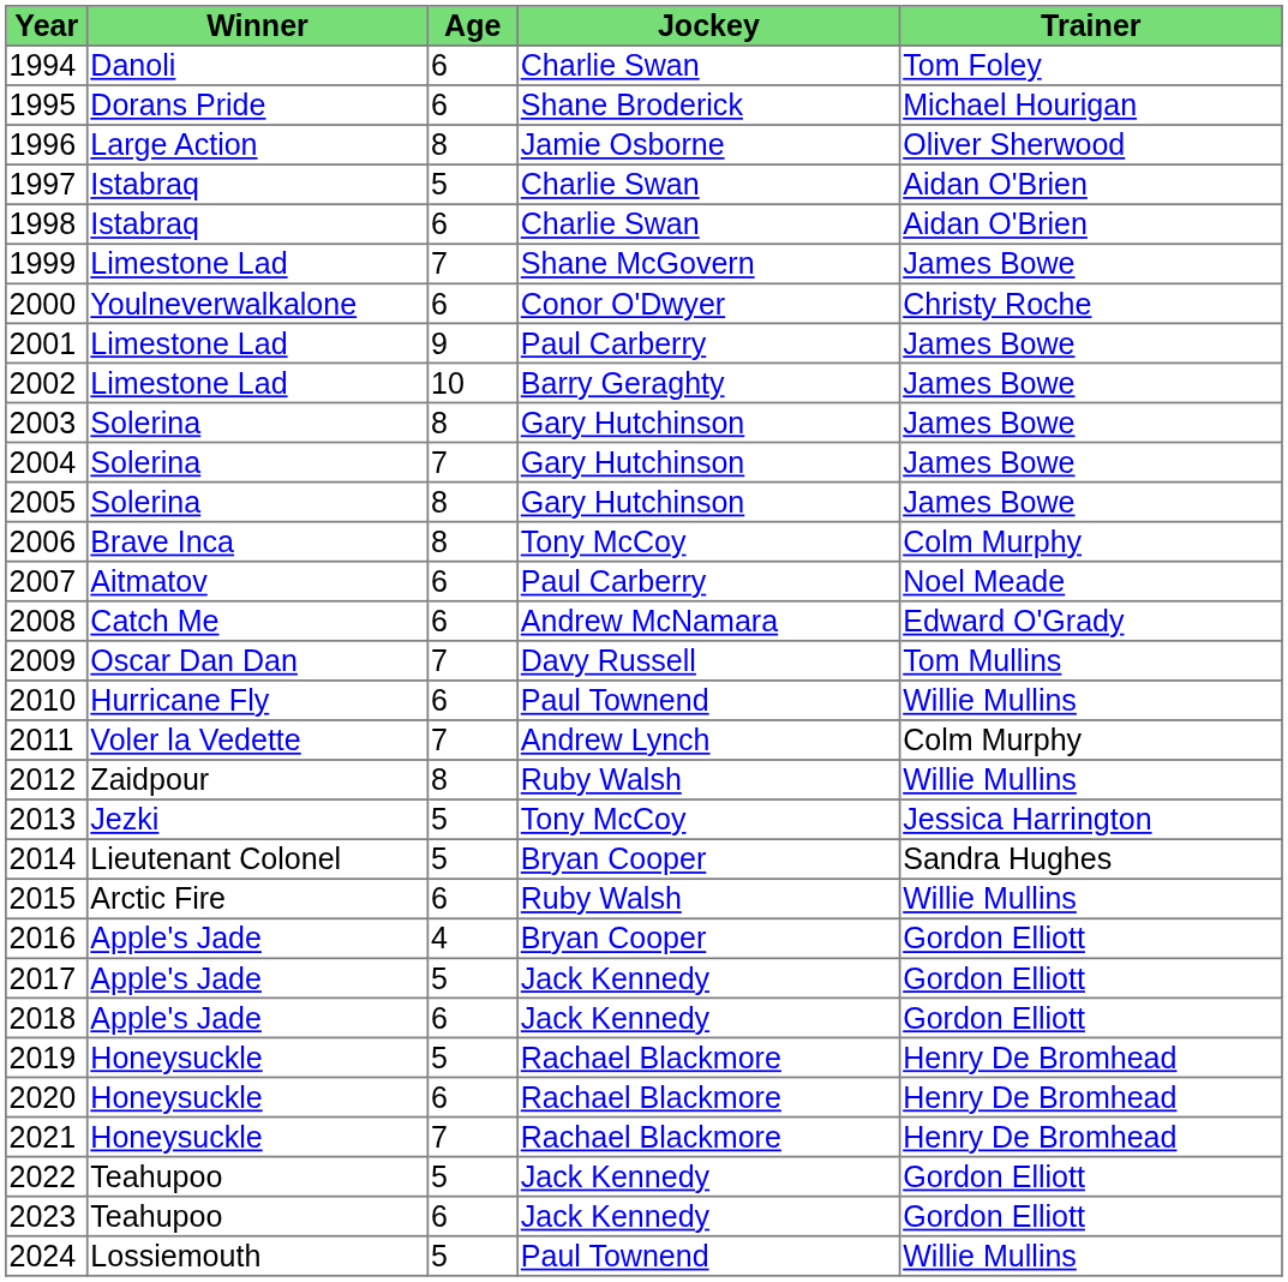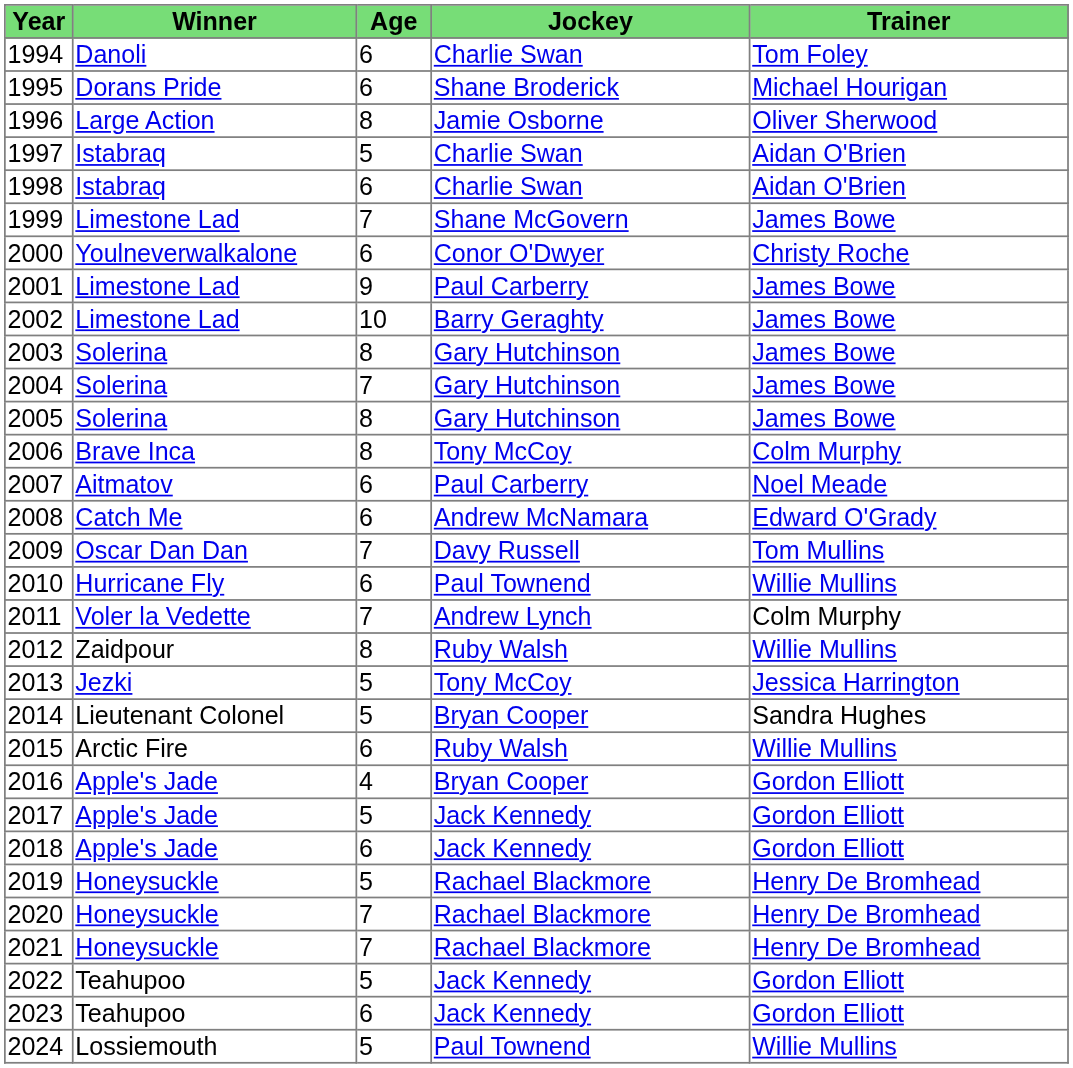 <table class = "sortable" | border="1" style="border-collapse: collapse; font-size:90%">
 <tr bgcolor="#77dd77" align="center">
 <th width="36px"><strong>Year</strong><br></th>
 <th width="160px"><strong>Winner</strong><br></th>
 <th width="40px"><strong>Age</strong><br></th>
 <th width="180px"><strong>Jockey</strong><br></th>
 <th width="180px"><strong>Trainer</strong><br></th>
 </tr>
 <tr>
 <td>1994</td>
 <td><a href='#'>Danoli</a></td>
 <td>6</td>
 <td><a href='#'>Charlie Swan</a></td>
 <td><a href='#'>Tom Foley</a></td>
 </tr>
 <tr>
 <td>1995</td>
 <td><a href='#'>Dorans Pride</a></td>
 <td>6</td>
 <td><a href='#'>Shane Broderick</a></td>
 <td><a href='#'>Michael Hourigan</a></td>
 </tr>
 <tr>
 <td>1996</td>
 <td><a href='#'>Large Action</a></td>
 <td>8</td>
 <td><a href='#'>Jamie Osborne</a></td>
 <td><a href='#'>Oliver Sherwood</a></td>
 </tr>
 <tr>
 <td>1997</td>
 <td><a href='#'>Istabraq</a></td>
 <td>5</td>
 <td><a href='#'>Charlie Swan</a></td>
 <td><a href='#'>Aidan O'Brien</a></td>
 </tr>
 <tr>
 <td>1998</td>
 <td><a href='#'>Istabraq</a></td>
 <td>6</td>
 <td><a href='#'>Charlie Swan</a></td>
 <td><a href='#'>Aidan O'Brien</a></td>
 </tr>
 <tr>
 <td>1999</td>
 <td><a href='#'>Limestone Lad</a></td>
 <td>7</td>
 <td><a href='#'>Shane McGovern</a></td>
 <td><a href='#'>James Bowe</a></td>
 </tr>
 <tr>
 <td>2000</td>
 <td><a href='#'>Youlneverwalkalone</a></td>
 <td>6</td>
 <td><a href='#'>Conor O'Dwyer</a></td>
 <td><a href='#'>Christy Roche</a></td>
 </tr>
 <tr>
 <td>2001</td>
 <td><a href='#'>Limestone Lad</a></td>
 <td>9</td>
 <td><a href='#'>Paul Carberry</a></td>
 <td><a href='#'>James Bowe</a></td>
 </tr>
 <tr>
 <td>2002</td>
 <td><a href='#'>Limestone Lad</a></td>
 <td>10</td>
 <td><a href='#'>Barry Geraghty</a></td>
 <td><a href='#'>James Bowe</a></td>
 </tr>
 <tr>
 <td>2003</td>
 <td><a href='#'>Solerina</a></td>
 <td>8</td>
 <td><a href='#'>Gary Hutchinson</a></td>
 <td><a href='#'>James Bowe</a></td>
 </tr>
 <tr>
 <td>2004</td>
 <td><a href='#'>Solerina</a></td>
 <td>7</td>
 <td><a href='#'>Gary Hutchinson</a></td>
 <td><a href='#'>James Bowe</a></td>
 </tr>
 <tr>
 <td>2005</td>
 <td><a href='#'>Solerina</a></td>
 <td>8</td>
 <td><a href='#'>Gary Hutchinson</a></td>
 <td><a href='#'>James Bowe</a></td>
 </tr>
 <tr>
 <td>2006</td>
 <td><a href='#'>Brave Inca</a></td>
 <td>8</td>
 <td><a href='#'>Tony McCoy</a></td>
 <td><a href='#'>Colm Murphy</a></td>
 </tr>
 <tr>
 <td>2007</td>
 <td><a href='#'>Aitmatov</a></td>
 <td>6</td>
 <td><a href='#'>Paul Carberry</a></td>
 <td><a href='#'>Noel Meade</a></td>
 </tr>
 <tr>
 <td>2008</td>
 <td><a href='#'>Catch Me</a></td>
 <td>6</td>
 <td><a href='#'>Andrew McNamara</a></td>
 <td><a href='#'>Edward O'Grady</a></td>
 </tr>
 <tr>
 <td>2009</td>
 <td><a href='#'>Oscar Dan Dan</a></td>
 <td>7</td>
 <td><a href='#'>Davy Russell</a></td>
 <td><a href='#'>Tom Mullins</a></td>
 </tr>
 <tr>
 <td>2010</td>
 <td><a href='#'>Hurricane Fly</a></td>
 <td>6</td>
 <td><a href='#'>Paul Townend</a></td>
 <td><a href='#'>Willie Mullins</a></td>
 </tr>
 <tr>
 <td>2011</td>
 <td><a href='#'>Voler la Vedette</a></td>
 <td>7</td>
 <td><a href='#'>Andrew Lynch</a></td>
 <td>Colm Murphy</td>
 </tr>
 <tr>
 <td>2012</td>
 <td>Zaidpour</td>
 <td>8</td>
 <td><a href='#'>Ruby Walsh</a></td>
 <td><a href='#'>Willie Mullins</a></td>
 </tr>
 <tr>
 <td>2013</td>
 <td><a href='#'>Jezki</a></td>
 <td>5</td>
 <td><a href='#'>Tony McCoy</a></td>
 <td><a href='#'>Jessica Harrington</a></td>
 </tr>
 <tr>
 <td>2014</td>
 <td>Lieutenant Colonel</td>
 <td>5</td>
 <td><a href='#'>Bryan Cooper</a></td>
 <td>Sandra Hughes</td>
 </tr>
 <tr>
 <td>2015</td>
 <td>Arctic Fire</td>
 <td>6</td>
 <td><a href='#'>Ruby Walsh</a></td>
 <td><a href='#'>Willie Mullins</a></td>
 </tr>
 <tr>
 <td>2016</td>
 <td><a href='#'>Apple's Jade</a></td>
 <td>4</td>
 <td><a href='#'>Bryan Cooper</a></td>
 <td><a href='#'>Gordon Elliott</a></td>
 </tr>
 <tr>
 <td>2017</td>
 <td><a href='#'>Apple's Jade</a></td>
 <td>5</td>
 <td><a href='#'>Jack Kennedy</a></td>
 <td><a href='#'>Gordon Elliott</a></td>
 </tr>
 <tr>
 <td>2018</td>
 <td><a href='#'>Apple's Jade</a></td>
 <td>6</td>
 <td><a href='#'>Jack Kennedy</a></td>
 <td><a href='#'>Gordon Elliott</a></td>
 </tr>
 <tr>
 <td>2019</td>
 <td><a href='#'>Honeysuckle</a></td>
 <td>5</td>
 <td><a href='#'>Rachael Blackmore</a></td>
 <td><a href='#'>Henry De Bromhead</a></td>
 </tr>
 <tr>
 <td>2020</td>
 <td><a href='#'>Honeysuckle</a></td>
-<td>6</td>
+<td>7</td>
 <td><a href='#'>Rachael Blackmore</a></td>
 <td><a href='#'>Henry De Bromhead</a></td>
 </tr>
 <tr>
 <td>2021</td>
 <td><a href='#'>Honeysuckle</a></td>
 <td>7</td>
 <td><a href='#'>Rachael Blackmore</a></td>
 <td><a href='#'>Henry De Bromhead</a></td>
 </tr>
 <tr>
 <td>2022</td>
 <td>Teahupoo</td>
 <td>5</td>
 <td><a href='#'>Jack Kennedy</a></td>
 <td><a href='#'>Gordon Elliott</a></td>
 </tr>
 <tr>
 <td>2023</td>
 <td>Teahupoo</td>
 <td>6</td>
 <td><a href='#'>Jack Kennedy</a></td>
 <td><a href='#'>Gordon Elliott</a></td>
 </tr>
 <tr>
 <td>2024</td>
 <td>Lossiemouth</td>
 <td>5</td>
 <td><a href='#'>Paul Townend</a></td>
 <td><a href='#'>Willie Mullins</a></td>
 </tr>
 </table>
